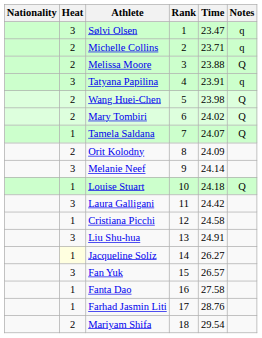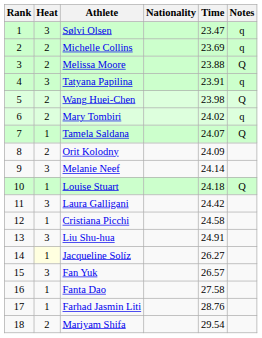 <table class="wikitable sortable" style="text-align:center;font-size:95%">
 <tr>
-<th>Nationality</th>
+<th>Rank</th>
 <th>Heat</th>
 <th>Athlete</th>
-<th>Rank</th>
+<th>Nationality</th>
 <th>Time</th>
 <th>Notes</th>
 </tr>
 <tr bgcolor=ccffcc>
-<td align=left></td>
+<td>1</td>
 <td>3</td>
 <td align="left"><a href='#'>Sølvi Olsen</a></td>
-<td>1</td>
+<td align=left></td>
 <td>23.47</td>
 <td>q</td>
 </tr>
 <tr bgcolor=ccffcc>
-<td align=left></td>
+<td>2</td>
 <td>2</td>
 <td align="left"><a href='#'>Michelle Collins</a></td>
-<td>2</td>
-<td>23.71</td>
+<td align=left></td>
+<td>23.69</td>
 <td>q</td>
 </tr>
 <tr bgcolor=ccffcc>
-<td align=left></td>
+<td>3</td>
 <td>2</td>
 <td align="left"><a href='#'>Melissa Moore</a></td>
-<td>3</td>
+<td align=left></td>
 <td>23.88</td>
 <td>Q</td>
 </tr>
 <tr bgcolor=ccffcc>
-<td align=left></td>
+<td>4</td>
 <td>3</td>
 <td align="left"><a href='#'>Tatyana Papilina</a></td>
-<td>4</td>
+<td align=left></td>
 <td>23.91</td>
 <td>q</td>
 </tr>
 <tr bgcolor=ddffdd>
-<td align=left></td>
+<td>5</td>
 <td>2</td>
 <td align="left"><a href='#'>Wang Huei-Chen</a></td>
-<td>5</td>
+<td align=left></td>
 <td>23.98</td>
 <td>Q</td>
 </tr>
 <tr bgcolor=ddffdd>
-<td align=left></td>
+<td>6</td>
 <td>2</td>
 <td align="left"><a href='#'>Mary Tombiri</a></td>
-<td>6</td>
+<td align=left></td>
 <td>24.02</td>
-<td>Q</td>
+<td>q</td>
 </tr>
 <tr bgcolor=ccffcc>
-<td align=left></td>
+<td>7</td>
 <td>1</td>
 <td align="left"><a href='#'>Tamela Saldana</a></td>
-<td>7</td>
+<td align=left></td>
 <td>24.07</td>
 <td>Q</td>
 </tr>
 <tr>
-<td align=left></td>
+<td>8</td>
 <td>2</td>
 <td align="left"><a href='#'>Orit Kolodny</a></td>
-<td>8</td>
+<td align=left></td>
 <td>24.09</td>
 <td></td>
 </tr>
 <tr>
-<td align=left></td>
+<td>9</td>
 <td>3</td>
 <td align="left"><a href='#'>Melanie Neef</a></td>
-<td>9</td>
+<td align=left></td>
 <td>24.14</td>
 <td></td>
 </tr>
 <tr bgcolor=ccffcc>
-<td align=left></td>
+<td>10</td>
 <td>1</td>
 <td align="left"><a href='#'>Louise Stuart</a></td>
-<td>10</td>
+<td align=left></td>
 <td>24.18</td>
 <td>Q</td>
 </tr>
 <tr>
-<td align=left></td>
+<td>11</td>
 <td>3</td>
 <td align="left"><a href='#'>Laura Galligani</a></td>
-<td>11</td>
+<td align=left></td>
 <td>24.42</td>
 <td></td>
 </tr>
 <tr>
-<td align=left></td>
+<td>12</td>
 <td>1</td>
 <td align="left"><a href='#'>Cristiana Picchi</a></td>
-<td>12</td>
+<td align=left></td>
 <td>24.58</td>
 <td></td>
 </tr>
 <tr>
-<td align=left></td>
+<td>13</td>
 <td>3</td>
 <td align="left"><a href='#'>Liu Shu-hua</a></td>
-<td>13</td>
+<td align=left></td>
 <td>24.91</td>
 <td></td>
 </tr>
 <tr>
-<td align=left></td>
+<td>14</td>
 <td style="background: lightyellow;">1</td>
 <td align="left"><a href='#'>Jacqueline Solíz</a></td>
-<td>14</td>
+<td align=left></td>
 <td>26.27</td>
 <td></td>
 </tr>
 <tr>
-<td align=left></td>
+<td>15</td>
 <td>3</td>
 <td align="left"><a href='#'>Fan Yuk</a></td>
-<td>15</td>
+<td align=left></td>
 <td>26.57</td>
 <td></td>
 </tr>
 <tr>
-<td align=left></td>
+<td>16</td>
 <td>1</td>
 <td align="left"><a href='#'>Fanta Dao</a></td>
-<td>16</td>
+<td align=left></td>
 <td>27.58</td>
 <td></td>
 </tr>
 <tr>
-<td align=left></td>
+<td>17</td>
 <td>1</td>
 <td align="left"><a href='#'>Farhad Jasmin Liti</a></td>
-<td>17</td>
+<td align=left></td>
 <td>28.76</td>
 <td></td>
 </tr>
 <tr>
-<td align=left></td>
+<td>18</td>
 <td>2</td>
 <td align="left"><a href='#'>Mariyam Shifa</a></td>
-<td>18</td>
+<td align=left></td>
 <td>29.54</td>
 <td></td>
 </tr>
 </table>
